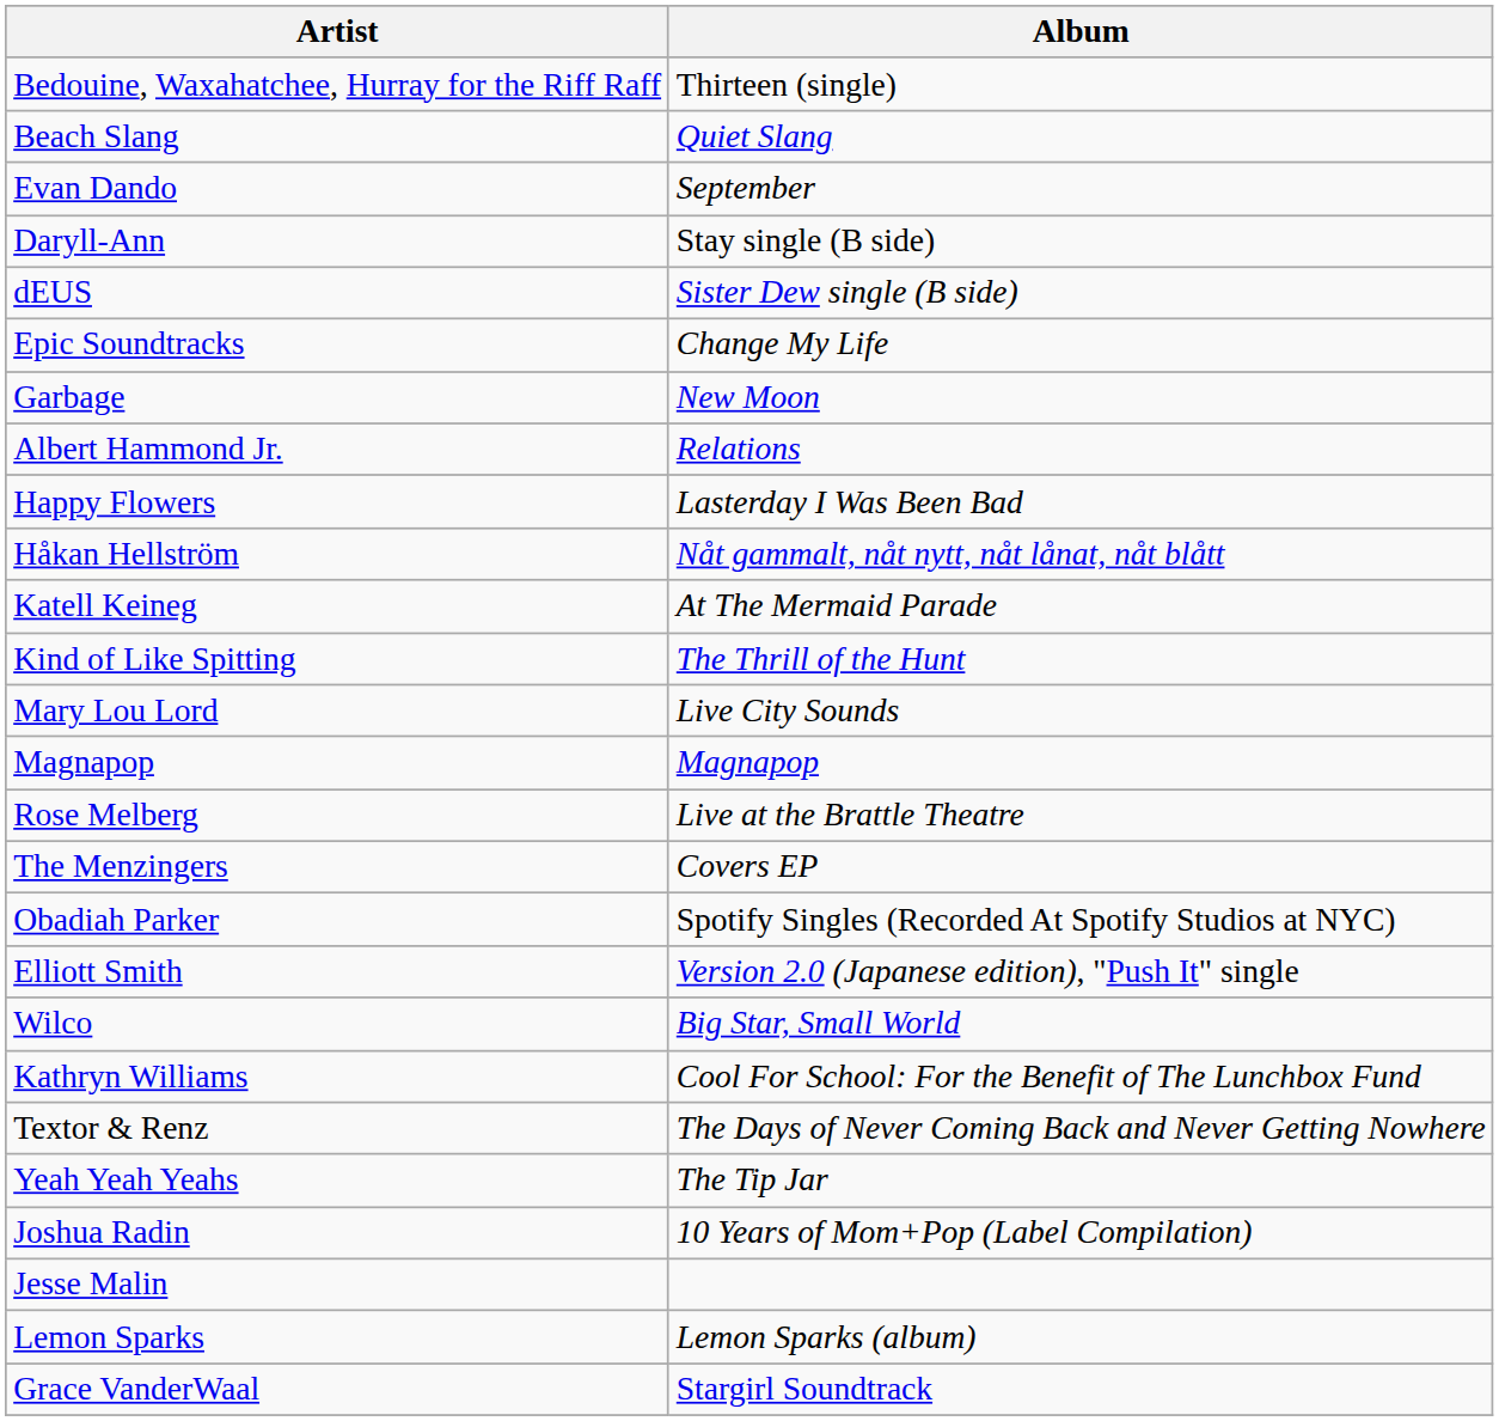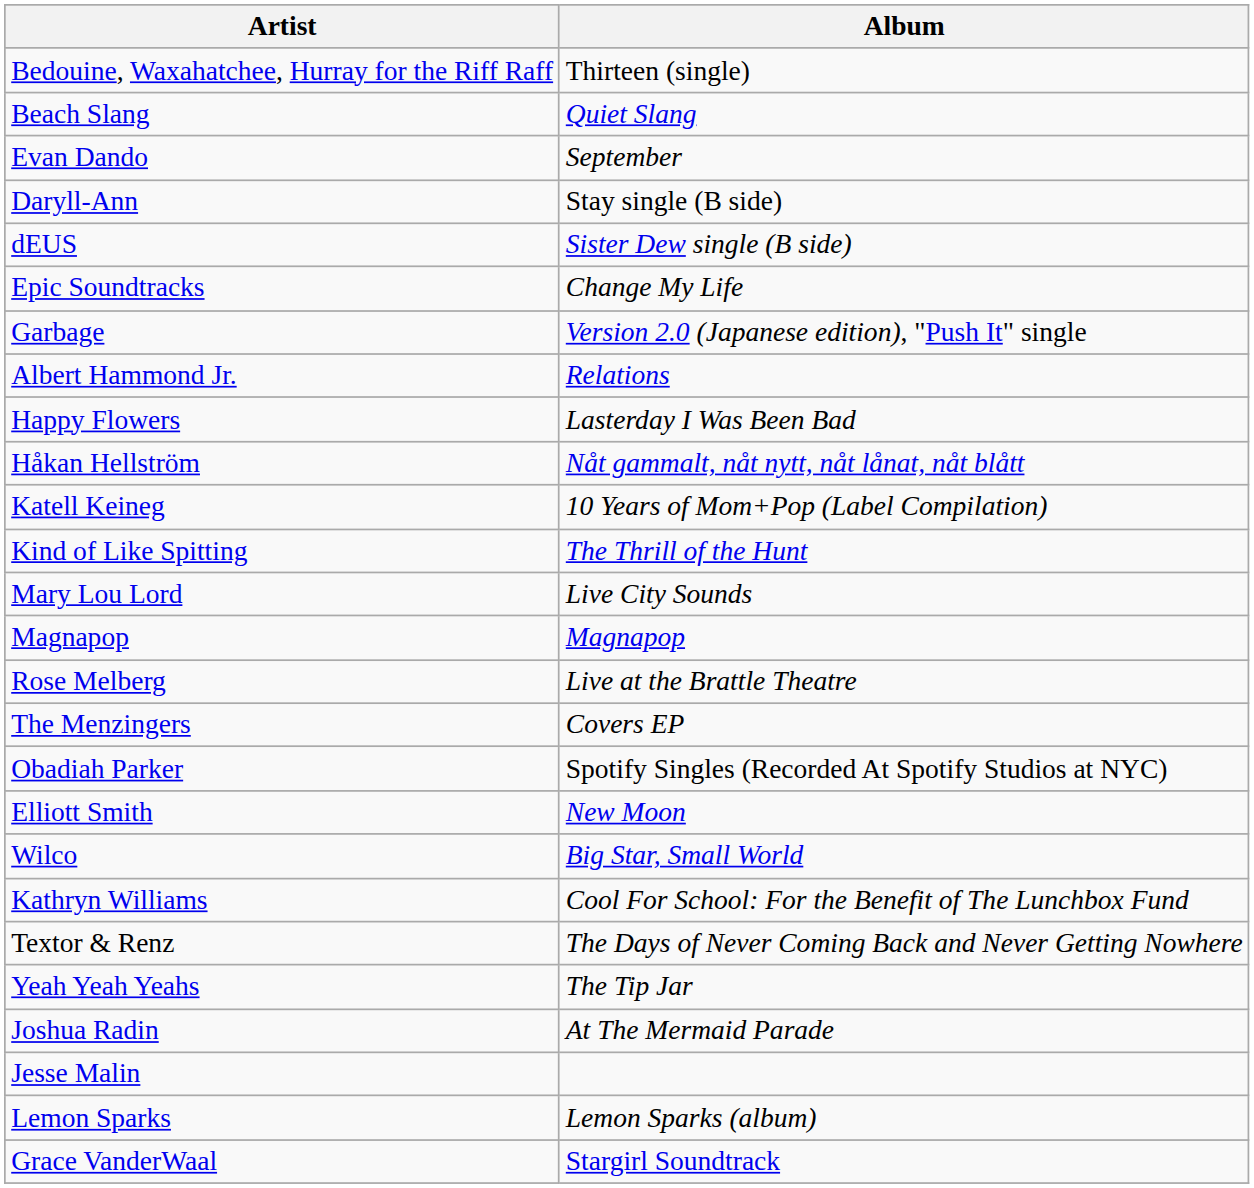 <table class="wikitable">
 <tr>
 <th>Artist</th>
 <th>Album</th>
 </tr>
 <tr>
 <td><a href='#'>Bedouine</a>, <a href='#'>Waxahatchee</a>, <a href='#'>Hurray for the Riff Raff</a></td>
 <td>Thirteen (single)</td>
 </tr>
 <tr>
 <td><a href='#'>Beach Slang</a></td>
 <td><em><a href='#'>Quiet Slang</a></em></td>
 </tr>
 <tr>
 <td><a href='#'>Evan Dando</a></td>
 <td><em>September</em></td>
 </tr>
 <tr>
 <td><a href='#'>Daryll-Ann</a></td>
 <td>Stay single (B side)</td>
 </tr>
 <tr>
 <td><a href='#'>dEUS</a></td>
 <td><em><a href='#'>Sister Dew</a> single (B side)</em></td>
 </tr>
 <tr>
 <td><a href='#'>Epic Soundtracks</a></td>
 <td><em>Change My Life</em></td>
 </tr>
 <tr>
 <td><a href='#'>Garbage</a></td>
-<td><em><a href='#'>New Moon</a></em></td>
+<td><em><a href='#'>Version 2.0</a> (Japanese edition)</em>, "<a href='#'>Push It</a>" single</td>
 </tr>
 <tr>
 <td><a href='#'>Albert Hammond Jr.</a></td>
 <td><em><a href='#'>Relations</a></em></td>
 </tr>
 <tr>
 <td><a href='#'>Happy Flowers</a></td>
 <td><em>Lasterday I Was Been Bad</em></td>
 </tr>
 <tr>
 <td><a href='#'>Håkan Hellström</a></td>
 <td><em><a href='#'>Nåt gammalt, nåt nytt, nåt lånat, nåt blått</a></em></td>
 </tr>
 <tr>
 <td><a href='#'>Katell Keineg</a></td>
-<td><em>At The Mermaid Parade</em></td>
+<td><em>10 Years of Mom+Pop (Label Compilation)</em></td>
 </tr>
 <tr>
 <td><a href='#'>Kind of Like Spitting</a></td>
 <td><em><a href='#'>The Thrill of the Hunt</a></em></td>
 </tr>
 <tr>
 <td><a href='#'>Mary Lou Lord</a></td>
 <td><em>Live City Sounds</em></td>
 </tr>
 <tr>
 <td><a href='#'>Magnapop</a></td>
 <td><em><a href='#'>Magnapop</a></em></td>
 </tr>
 <tr>
 <td><a href='#'>Rose Melberg</a></td>
 <td><em>Live at the Brattle Theatre</em></td>
 </tr>
 <tr>
 <td><a href='#'>The Menzingers</a></td>
 <td><em>Covers EP</em></td>
 </tr>
 <tr>
 <td><a href='#'>Obadiah Parker</a></td>
 <td>Spotify Singles (Recorded At Spotify Studios at NYC)</td>
 </tr>
 <tr>
 <td><a href='#'>Elliott Smith</a></td>
-<td><em><a href='#'>Version 2.0</a> (Japanese edition)</em>, "<a href='#'>Push It</a>" single</td>
+<td><em><a href='#'>New Moon</a></em></td>
 </tr>
 <tr>
 <td><a href='#'>Wilco</a></td>
 <td><em><a href='#'>Big Star, Small World</a></em></td>
 </tr>
 <tr>
 <td><a href='#'>Kathryn Williams</a></td>
 <td><em>Cool For School: For the Benefit of The Lunchbox Fund</em></td>
 </tr>
 <tr>
 <td>Textor & Renz</td>
 <td><em>The Days of Never Coming Back and Never Getting Nowhere</em></td>
 </tr>
 <tr>
 <td><a href='#'>Yeah Yeah Yeahs</a></td>
 <td><em>The Tip Jar</em></td>
 </tr>
 <tr>
 <td><a href='#'>Joshua Radin</a></td>
-<td><em>10 Years of Mom+Pop (Label Compilation)</em></td>
+<td><em>At The Mermaid Parade</em></td>
 </tr>
 <tr>
 <td><a href='#'>Jesse Malin</a></td>
 <td></td>
 </tr>
 <tr>
 <td><a href='#'>Lemon Sparks</a></td>
 <td><em>Lemon Sparks (album)</em></td>
 </tr>
 <tr>
 <td><a href='#'>Grace VanderWaal</a></td>
 <td><a href='#'>Stargirl Soundtrack</a></td>
 </tr>
 </table>
